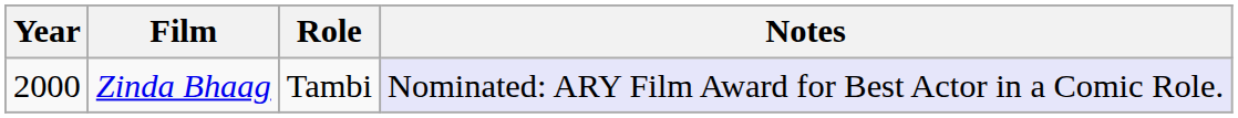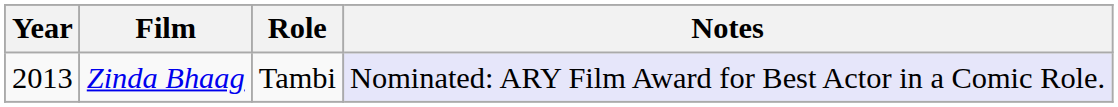 <table class="wikitable">
 <tr>
 <th>Year</th>
 <th>Film</th>
 <th>Role</th>
 <th>Notes</th>
 </tr>
 <tr>
-<td>2000</td>
+<td>2013</td>
 <td><em><a href='#'>Zinda Bhaag</a></em></td>
 <td>Tambi</td>
 <td style="background: lavender;">Nominated: ARY Film Award for Best Actor in a Comic Role.</td>
 </tr>
 </table>
